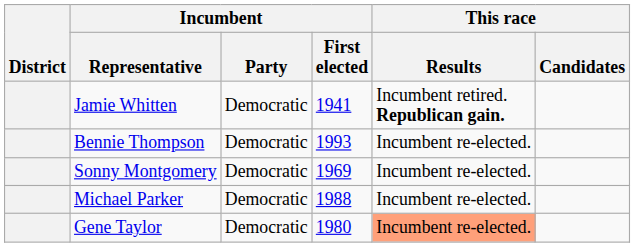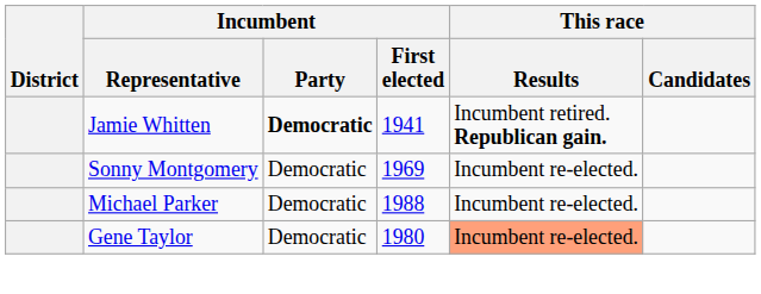 <table class=wikitable>
 <tr valign=bottom>
 <th rowspan=2>District</th>
 <th colspan=3>Incumbent</th>
 <th colspan=2>This race</th>
 </tr>
 <tr valign=bottom>
 <th>Representative</th>
 <th>Party</th>
 <th>First<br>elected</th>
 <th>Results</th>
 <th>Candidates</th>
 </tr>
 <tr>
 <th></th>
 <td><a href='#'>Jamie Whitten</a></td>
-<td>Democratic</td>
+<td><strong>Democratic</strong></td>
 <td><a href='#'>1941</a></td>
 <td>Incumbent retired.<br><strong>Republican gain.</strong></td>
-<td nowrap></td>
-</tr>
-<tr>
-<th></th>
-<td><a href='#'>Bennie Thompson</a></td>
-<td>Democratic</td>
-<td><a href='#'>1993</a></td>
-<td>Incumbent re-elected.</td>
 <td nowrap></td>
 </tr>
 <tr>
 <th></th>
 <td><a href='#'>Sonny Montgomery</a></td>
 <td>Democratic</td>
 <td><a href='#'>1969</a></td>
 <td>Incumbent re-elected.</td>
 <td nowrap></td>
 </tr>
 <tr>
 <th></th>
 <td><a href='#'>Michael Parker</a></td>
 <td>Democratic</td>
 <td><a href='#'>1988</a></td>
 <td>Incumbent re-elected.</td>
 <td nowrap></td>
 </tr>
 <tr>
 <th></th>
 <td><a href='#'>Gene Taylor</a></td>
 <td>Democratic</td>
 <td><a href='#'>1980</a></td>
 <td style="background: lightsalmon;">Incumbent re-elected.</td>
 <td nowrap></td>
 </tr>
 </table>
